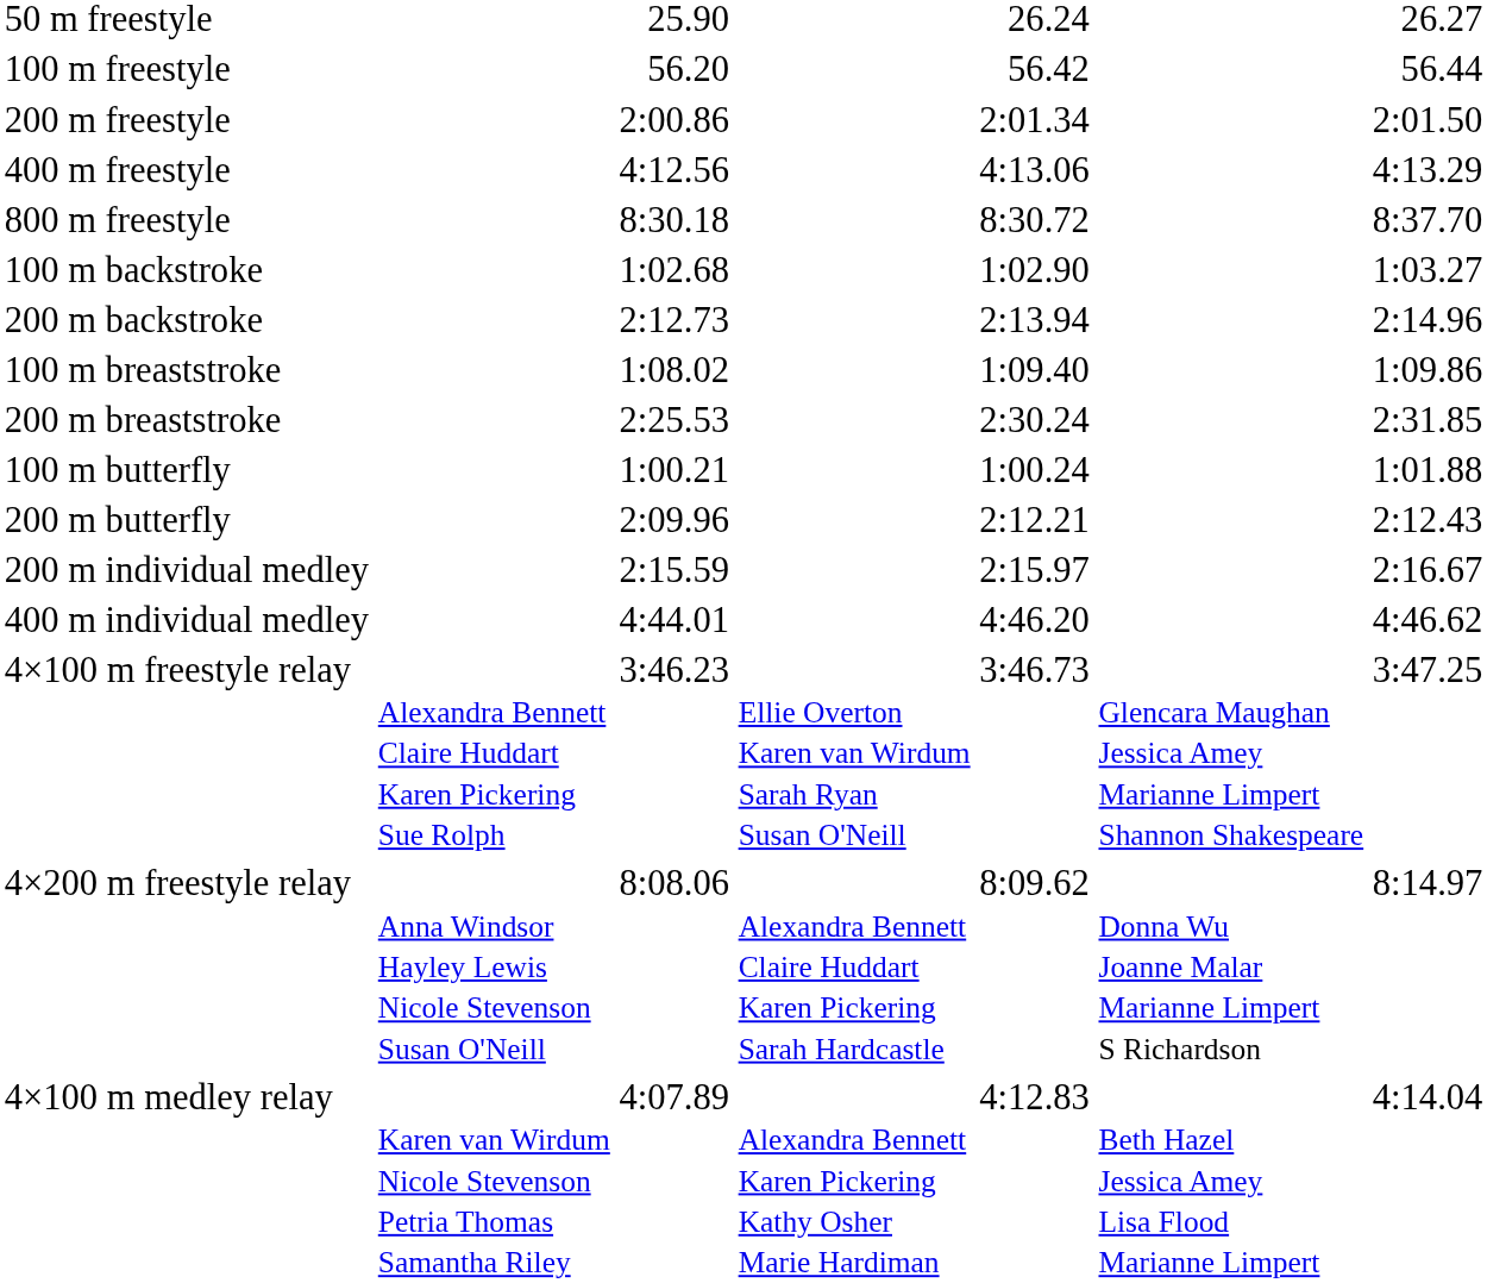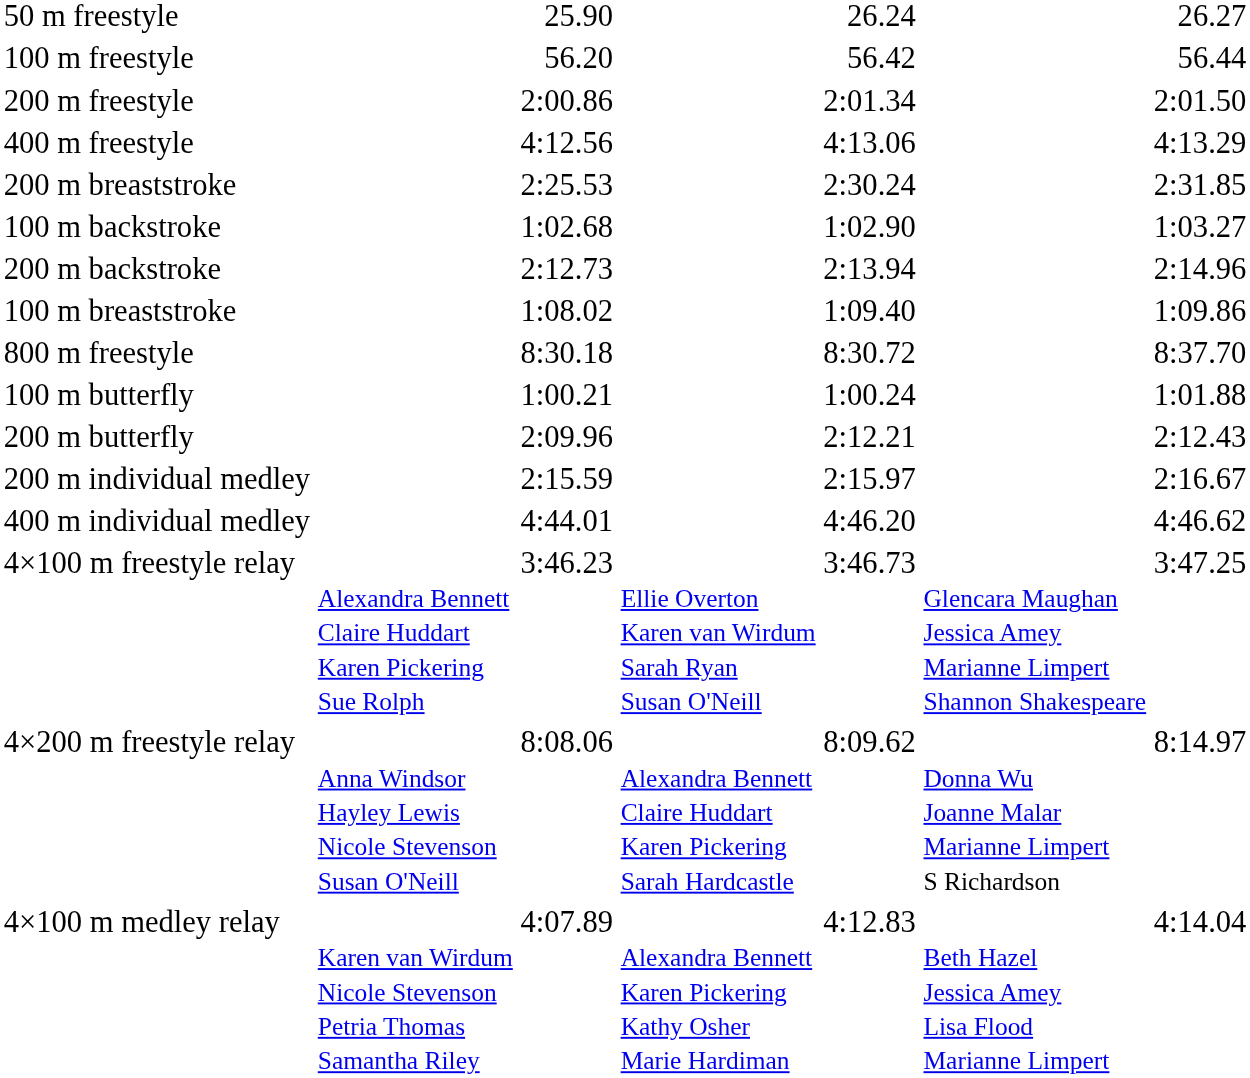 <table>
 <tr valign=top>
 <td>50 m freestyle</td>
 <td></td>
 <td align=right>25.90</td>
 <td></td>
 <td align=right>26.24</td>
 <td></td>
 <td align=right>26.27</td>
 </tr>
 <tr valign=top>
 <td>100 m freestyle</td>
 <td></td>
 <td align=right>56.20</td>
 <td></td>
 <td align=right>56.42</td>
 <td></td>
 <td align=right>56.44</td>
 </tr>
 <tr valign=top>
 <td>200 m freestyle</td>
 <td></td>
 <td align=right>2:00.86</td>
 <td></td>
 <td align=right>2:01.34</td>
 <td></td>
 <td align=right>2:01.50</td>
 </tr>
 <tr valign=top>
 <td>400 m freestyle</td>
 <td></td>
 <td align=right>4:12.56</td>
 <td></td>
 <td align=right>4:13.06</td>
 <td></td>
 <td align=right>4:13.29</td>
 </tr>
 <tr valign=top>
-<td>800 m freestyle</td>
+<td>200 m breaststroke</td>
 <td></td>
-<td align=right>8:30.18</td>
+<td align=right>2:25.53</td>
 <td></td>
-<td align=right>8:30.72</td>
+<td align=right>2:30.24</td>
 <td></td>
-<td align=right>8:37.70</td>
+<td align=right>2:31.85</td>
 </tr>
 <tr valign=top>
 <td>100 m backstroke</td>
 <td></td>
 <td align=right>1:02.68</td>
 <td></td>
 <td align=right>1:02.90</td>
 <td></td>
 <td align=right>1:03.27</td>
 </tr>
 <tr valign=top>
 <td>200 m backstroke</td>
 <td></td>
 <td align=right>2:12.73</td>
 <td></td>
 <td align=right>2:13.94</td>
 <td></td>
 <td align=right>2:14.96</td>
 </tr>
 <tr valign=top>
 <td>100 m breaststroke</td>
 <td></td>
 <td align=right>1:08.02</td>
 <td></td>
 <td align=right>1:09.40</td>
 <td></td>
 <td align=right>1:09.86</td>
 </tr>
 <tr valign=top>
-<td>200 m breaststroke</td>
+<td>800 m freestyle</td>
 <td></td>
-<td align=right>2:25.53</td>
+<td align=right>8:30.18</td>
 <td></td>
-<td align=right>2:30.24</td>
+<td align=right>8:30.72</td>
 <td></td>
-<td align=right>2:31.85</td>
+<td align=right>8:37.70</td>
 </tr>
 <tr valign=top>
 <td>100 m butterfly</td>
 <td></td>
 <td align=right>1:00.21</td>
 <td></td>
 <td align=right>1:00.24</td>
 <td></td>
 <td align=right>1:01.88</td>
 </tr>
 <tr valign=top>
 <td>200 m butterfly</td>
 <td></td>
 <td align=right>2:09.96</td>
 <td></td>
 <td align=right>2:12.21</td>
 <td></td>
 <td align=right>2:12.43</td>
 </tr>
 <tr valign=top>
 <td>200 m individual medley</td>
 <td></td>
 <td align=right>2:15.59</td>
 <td></td>
 <td align=right>2:15.97</td>
 <td></td>
 <td align=right>2:16.67</td>
 </tr>
 <tr valign=top>
 <td>400 m individual medley</td>
 <td></td>
 <td align=right>4:44.01</td>
 <td></td>
 <td align=right>4:46.20</td>
 <td></td>
 <td align=right>4:46.62</td>
 </tr>
 <tr valign=top>
 <td>4×100 m freestyle relay</td>
 <td><br><small><a href='#'>Alexandra Bennett</a><br><a href='#'>Claire Huddart</a><br><a href='#'>Karen Pickering</a><br><a href='#'>Sue Rolph</a></small></td>
 <td align=right>3:46.23</td>
 <td><br><small><a href='#'>Ellie Overton</a><br><a href='#'>Karen van Wirdum</a><br><a href='#'>Sarah Ryan</a><br><a href='#'>Susan O'Neill</a></small></td>
 <td align=right>3:46.73</td>
 <td><br><small><a href='#'>Glencara Maughan</a><br><a href='#'>Jessica Amey</a><br><a href='#'>Marianne Limpert</a><br><a href='#'>Shannon Shakespeare</a></small></td>
 <td align=right>3:47.25</td>
 </tr>
 <tr valign=top>
 <td>4×200 m freestyle relay</td>
 <td><br><small><a href='#'>Anna Windsor</a><br><a href='#'>Hayley Lewis</a><br><a href='#'>Nicole Stevenson</a><br><a href='#'>Susan O'Neill</a></small></td>
 <td align=right>8:08.06</td>
 <td><br><small><a href='#'>Alexandra Bennett</a><br><a href='#'>Claire Huddart</a><br><a href='#'>Karen Pickering</a><br><a href='#'>Sarah Hardcastle</a></small></td>
 <td align=right>8:09.62</td>
 <td><br><small><a href='#'>Donna Wu</a><br><a href='#'>Joanne Malar</a><br><a href='#'>Marianne Limpert</a><br>S Richardson</small></td>
 <td align=right>8:14.97</td>
 </tr>
 <tr valign=top>
 <td>4×100 m medley relay</td>
 <td><br><small><a href='#'>Karen van Wirdum</a><br><a href='#'>Nicole Stevenson</a><br><a href='#'>Petria Thomas</a><br><a href='#'>Samantha Riley</a></small></td>
 <td align=right>4:07.89</td>
 <td><br><small><a href='#'>Alexandra Bennett</a><br><a href='#'>Karen Pickering</a><br><a href='#'>Kathy Osher</a><br><a href='#'>Marie Hardiman</a></small></td>
 <td align=right>4:12.83</td>
 <td><br><small><a href='#'>Beth Hazel</a><br><a href='#'>Jessica Amey</a><br><a href='#'>Lisa Flood</a><br><a href='#'>Marianne Limpert</a></small></td>
 <td align=right>4:14.04</td>
 </tr>
 </table>
